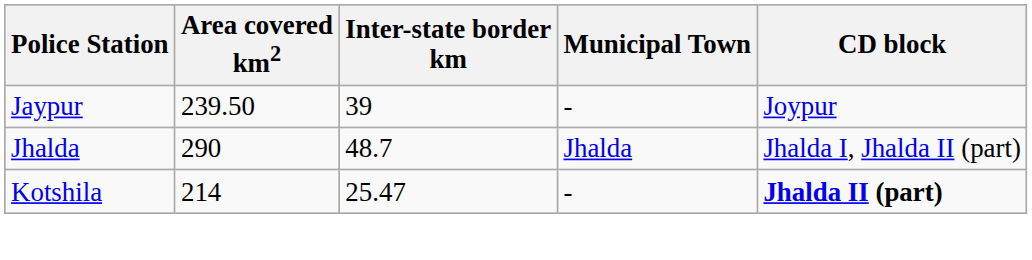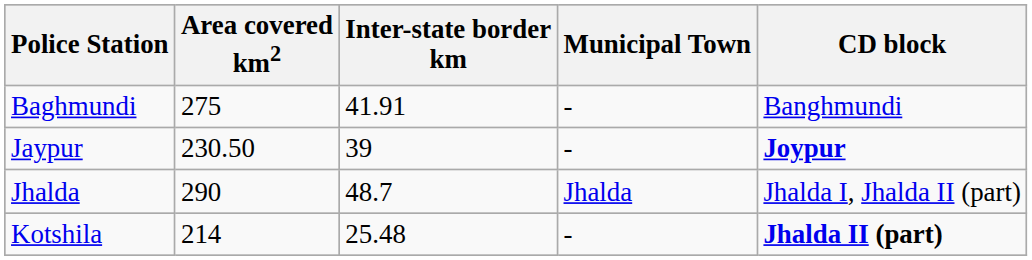 <table class="wikitable sortable">
 <tr>
 <th>Police Station</th>
 <th>Area covered<br>km<sup>2</sup></th>
 <th>Inter-state border<br>km</th>
 <th>Municipal Town</th>
 <th>CD block</th>
 </tr>
 <tr>
+<td><a href='#'>Baghmundi</a></td>
+<td>275</td>
+<td>41.91</td>
+<td>-</td>
+<td><a href='#'>Banghmundi</a></td>
+</tr>
+<tr>
 <td><a href='#'>Jaypur</a></td>
-<td>239.50</td>
+<td>230.50</td>
 <td>39</td>
 <td>-</td>
-<td><a href='#'>Joypur</a></td>
+<td><strong><a href='#'>Joypur</a></strong></td>
 </tr>
 <tr>
 <td><a href='#'>Jhalda</a></td>
 <td>290</td>
 <td>48.7</td>
 <td><a href='#'>Jhalda</a></td>
 <td><a href='#'>Jhalda I</a>, <a href='#'>Jhalda II</a> (part)</td>
 </tr>
 <tr>
 <td><a href='#'>Kotshila</a></td>
 <td>214</td>
-<td>25.47</td>
+<td>25.48</td>
 <td>-</td>
 <td><strong><a href='#'>Jhalda II</a> (part)</strong></td>
 </tr>
 </table>
